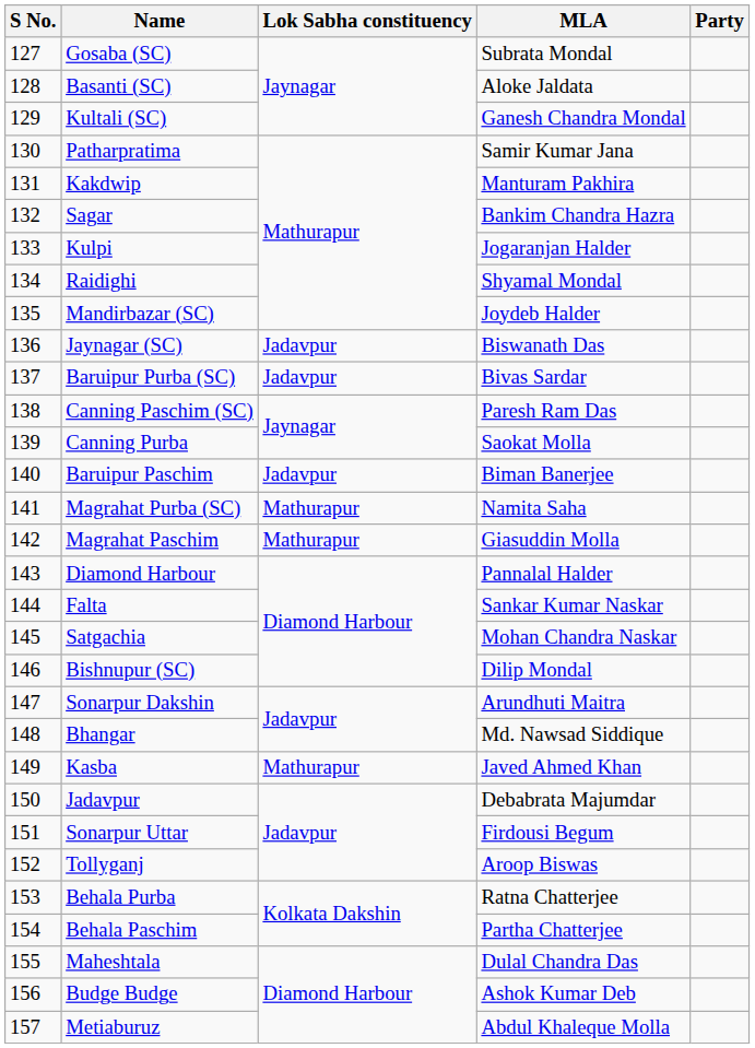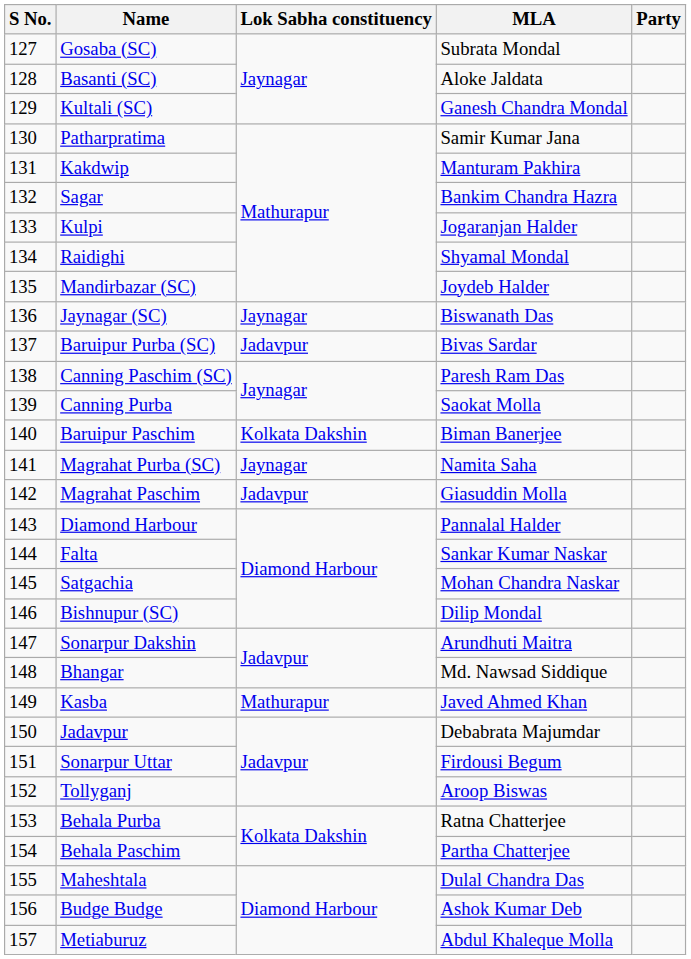 <table class="wikitable">
 <tr>
 <th>S No.</th>
 <th>Name</th>
 <th>Lok Sabha constituency</th>
 <th>MLA</th>
 <th colspan="2">Party</th>
 </tr>
 <tr>
 <td>127</td>
 <td><a href='#'>Gosaba (SC)</a></td>
 <td rowspan="3"><a href='#'>Jaynagar</a></td>
 <td>Subrata Mondal</td>
 <td></td>
 </tr>
 <tr>
 <td>128</td>
 <td><a href='#'>Basanti (SC)</a></td>
 <td>Aloke Jaldata</td>
 <td></td>
 </tr>
 <tr>
 <td>129</td>
 <td><a href='#'>Kultali (SC)</a></td>
 <td><a href='#'>Ganesh Chandra Mondal</a></td>
 <td></td>
 </tr>
 <tr>
 <td>130</td>
 <td><a href='#'>Patharpratima</a></td>
 <td rowspan="6"><a href='#'>Mathurapur</a></td>
 <td>Samir Kumar Jana</td>
 <td></td>
 </tr>
 <tr>
 <td>131</td>
 <td><a href='#'>Kakdwip</a></td>
 <td><a href='#'>Manturam Pakhira</a></td>
 <td></td>
 </tr>
 <tr>
 <td>132</td>
 <td><a href='#'>Sagar</a></td>
 <td><a href='#'>Bankim Chandra Hazra</a></td>
 <td></td>
 </tr>
 <tr>
 <td>133</td>
 <td><a href='#'>Kulpi</a></td>
 <td><a href='#'>Jogaranjan Halder</a></td>
 <td></td>
 </tr>
 <tr>
 <td>134</td>
 <td><a href='#'>Raidighi</a></td>
 <td><a href='#'>Shyamal Mondal</a></td>
 <td></td>
 </tr>
 <tr>
 <td>135</td>
 <td><a href='#'>Mandirbazar (SC)</a></td>
 <td><a href='#'>Joydeb Halder</a></td>
 <td></td>
 </tr>
 <tr>
 <td>136</td>
 <td><a href='#'>Jaynagar (SC)</a></td>
-<td><a href='#'>Jadavpur</a></td>
+<td><a href='#'>Jaynagar</a></td>
 <td><a href='#'>Biswanath Das</a></td>
 <td></td>
 </tr>
 <tr>
 <td>137</td>
 <td><a href='#'>Baruipur Purba (SC)</a></td>
 <td><a href='#'>Jadavpur</a></td>
 <td><a href='#'>Bivas Sardar</a></td>
 <td></td>
 </tr>
 <tr>
 <td>138</td>
 <td><a href='#'>Canning Paschim (SC)</a></td>
 <td rowspan="2"><a href='#'>Jaynagar</a></td>
 <td><a href='#'>Paresh Ram Das</a></td>
 <td></td>
 </tr>
 <tr>
 <td>139</td>
 <td><a href='#'>Canning Purba</a></td>
 <td><a href='#'>Saokat Molla</a></td>
 <td></td>
 </tr>
 <tr>
 <td>140</td>
 <td><a href='#'>Baruipur Paschim</a></td>
-<td><a href='#'>Jadavpur</a></td>
+<td><a href='#'>Kolkata Dakshin</a></td>
 <td><a href='#'>Biman Banerjee</a></td>
 <td></td>
 </tr>
 <tr>
 <td>141</td>
 <td><a href='#'>Magrahat Purba (SC)</a></td>
-<td><a href='#'>Mathurapur</a></td>
+<td><a href='#'>Jaynagar</a></td>
 <td><a href='#'>Namita Saha</a></td>
 <td></td>
 </tr>
 <tr>
 <td>142</td>
 <td><a href='#'>Magrahat Paschim</a></td>
-<td><a href='#'>Mathurapur</a></td>
+<td><a href='#'>Jadavpur</a></td>
 <td><a href='#'>Giasuddin Molla</a></td>
 <td></td>
 </tr>
 <tr>
 <td>143</td>
 <td><a href='#'>Diamond Harbour</a></td>
 <td rowspan="4"><a href='#'>Diamond Harbour</a></td>
 <td><a href='#'>Pannalal Halder</a></td>
 <td></td>
 </tr>
 <tr>
 <td>144</td>
 <td><a href='#'>Falta</a></td>
 <td><a href='#'>Sankar Kumar Naskar</a></td>
 <td></td>
 </tr>
 <tr>
 <td>145</td>
 <td><a href='#'>Satgachia</a></td>
 <td><a href='#'>Mohan Chandra Naskar</a></td>
 <td></td>
 </tr>
 <tr>
 <td>146</td>
 <td><a href='#'>Bishnupur (SC)</a></td>
 <td><a href='#'>Dilip Mondal</a></td>
 <td></td>
 </tr>
 <tr>
 <td>147</td>
 <td><a href='#'>Sonarpur Dakshin</a></td>
 <td rowspan="2"><a href='#'>Jadavpur</a></td>
 <td><a href='#'>Arundhuti Maitra</a></td>
 <td></td>
 </tr>
 <tr>
 <td>148</td>
 <td><a href='#'>Bhangar</a></td>
 <td>Md. Nawsad Siddique</td>
 <td></td>
 </tr>
 <tr>
 <td>149</td>
 <td><a href='#'>Kasba</a></td>
 <td><a href='#'>Mathurapur</a></td>
 <td><a href='#'>Javed Ahmed Khan</a></td>
 <td></td>
 </tr>
 <tr>
 <td>150</td>
 <td><a href='#'>Jadavpur</a></td>
 <td rowspan="3"><a href='#'>Jadavpur</a></td>
 <td>Debabrata Majumdar</td>
 <td></td>
 </tr>
 <tr>
 <td>151</td>
 <td><a href='#'>Sonarpur Uttar</a></td>
 <td><a href='#'>Firdousi Begum</a></td>
 <td></td>
 </tr>
 <tr>
 <td>152</td>
 <td><a href='#'>Tollyganj</a></td>
 <td><a href='#'>Aroop Biswas</a></td>
 <td></td>
 </tr>
 <tr>
 <td>153</td>
 <td><a href='#'>Behala Purba</a></td>
 <td rowspan="2"><a href='#'>Kolkata Dakshin</a></td>
 <td>Ratna Chatterjee</td>
 <td></td>
 </tr>
 <tr>
 <td>154</td>
 <td><a href='#'>Behala Paschim</a></td>
 <td><a href='#'>Partha Chatterjee</a></td>
 <td></td>
 </tr>
 <tr>
 <td>155</td>
 <td><a href='#'>Maheshtala</a></td>
 <td rowspan="3"><a href='#'>Diamond Harbour</a></td>
 <td><a href='#'>Dulal Chandra Das</a></td>
 <td></td>
 </tr>
 <tr>
 <td>156</td>
 <td><a href='#'>Budge Budge</a></td>
 <td><a href='#'>Ashok Kumar Deb</a></td>
 <td></td>
 </tr>
 <tr>
 <td>157</td>
 <td><a href='#'>Metiaburuz</a></td>
 <td><a href='#'>Abdul Khaleque Molla</a></td>
 <td></td>
 </tr>
 </table>
